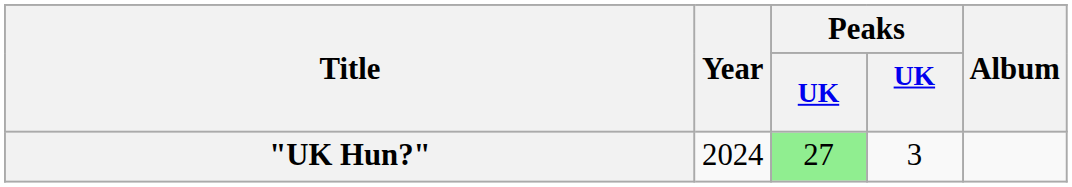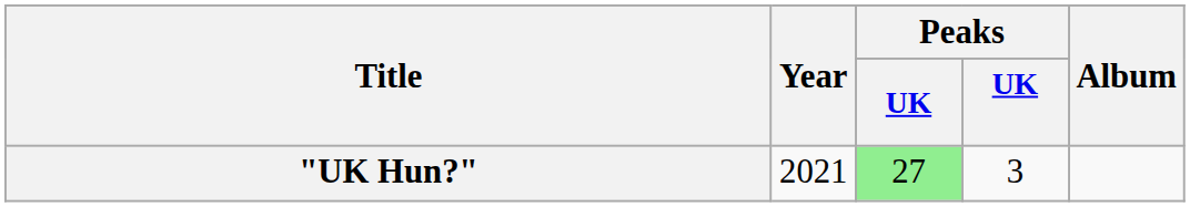 <table class="wikitable plainrowheaders" style="text-align:center;">
 <tr>
 <th scope="col" rowspan="2" style="width:22em;">Title</th>
 <th scope="col" rowspan="2" style="width:1em;">Year</th>
 <th colspan="2" scope="col">Peaks</th>
 <th scope="col" rowspan="2">Album</th>
 </tr>
 <tr>
 <th scope="col" style="width:3em;font-size:90%;"><a href='#'>UK</a><br></th>
 <th scope="col" style="width:3em;font-size:90%;"><a href='#'>UK<br></a><br></th>
 </tr>
 <tr>
 <th scope="row">"UK Hun?"<br></th>
-<td>2024</td>
+<td>2021</td>
 <td style="background: lightgreen;">27</td>
 <td>3</td>
 <td></td>
 </tr>
 </table>
